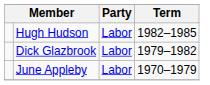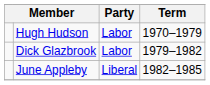 <table class="wikitable">
 <tr>
 </tr>
 <tr>
 <th colspan="2">Member</th>
 <th>Party</th>
 <th>Term</th>
 </tr>
 <tr>
 <td> </td>
 <td><a href='#'>Hugh Hudson</a></td>
 <td><a href='#'>Labor</a></td>
-<td>1982–1985</td>
+<td>1970–1979</td>
 </tr>
 <tr>
 <td> </td>
 <td><a href='#'>Dick Glazbrook</a></td>
 <td><a href='#'>Labor</a></td>
 <td>1979–1982</td>
 </tr>
 <tr>
 <td> </td>
 <td><a href='#'>June Appleby</a></td>
-<td><a href='#'>Labor</a></td>
-<td>1970–1979</td>
+<td><a href='#'>Liberal</a></td>
+<td>1982–1985</td>
 </tr>
 <tr>
 </tr>
 </table>
